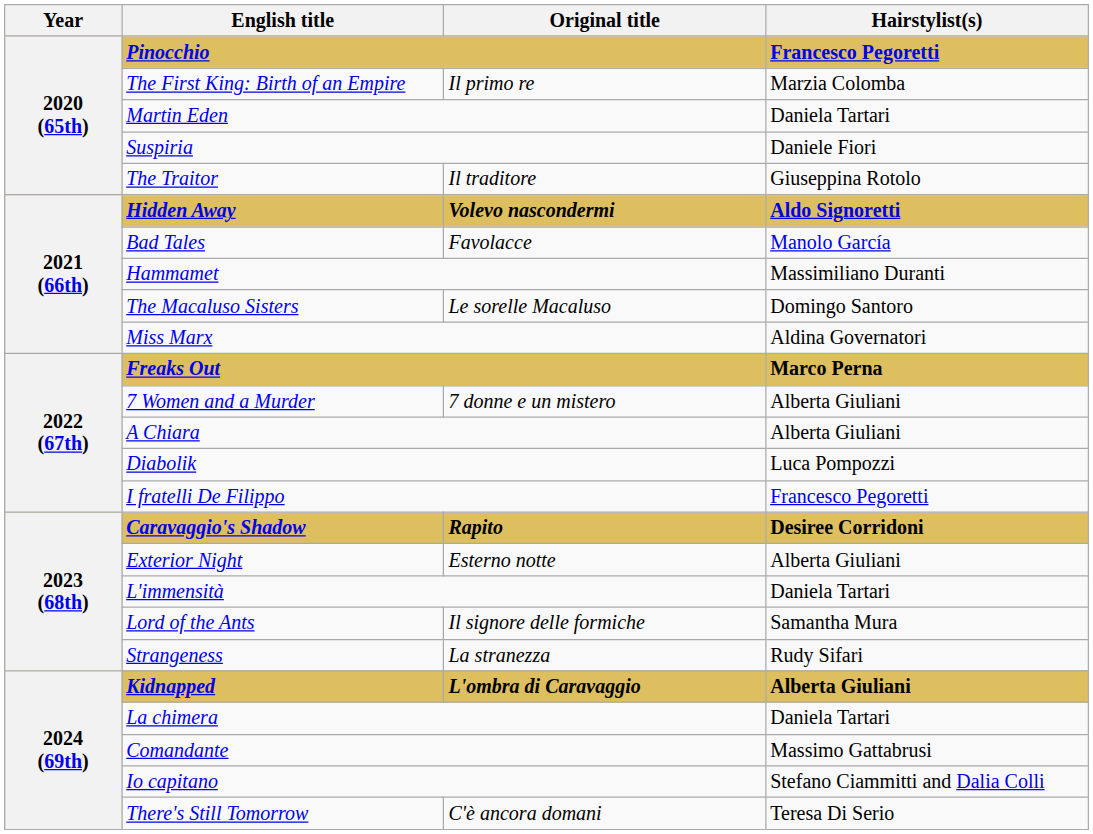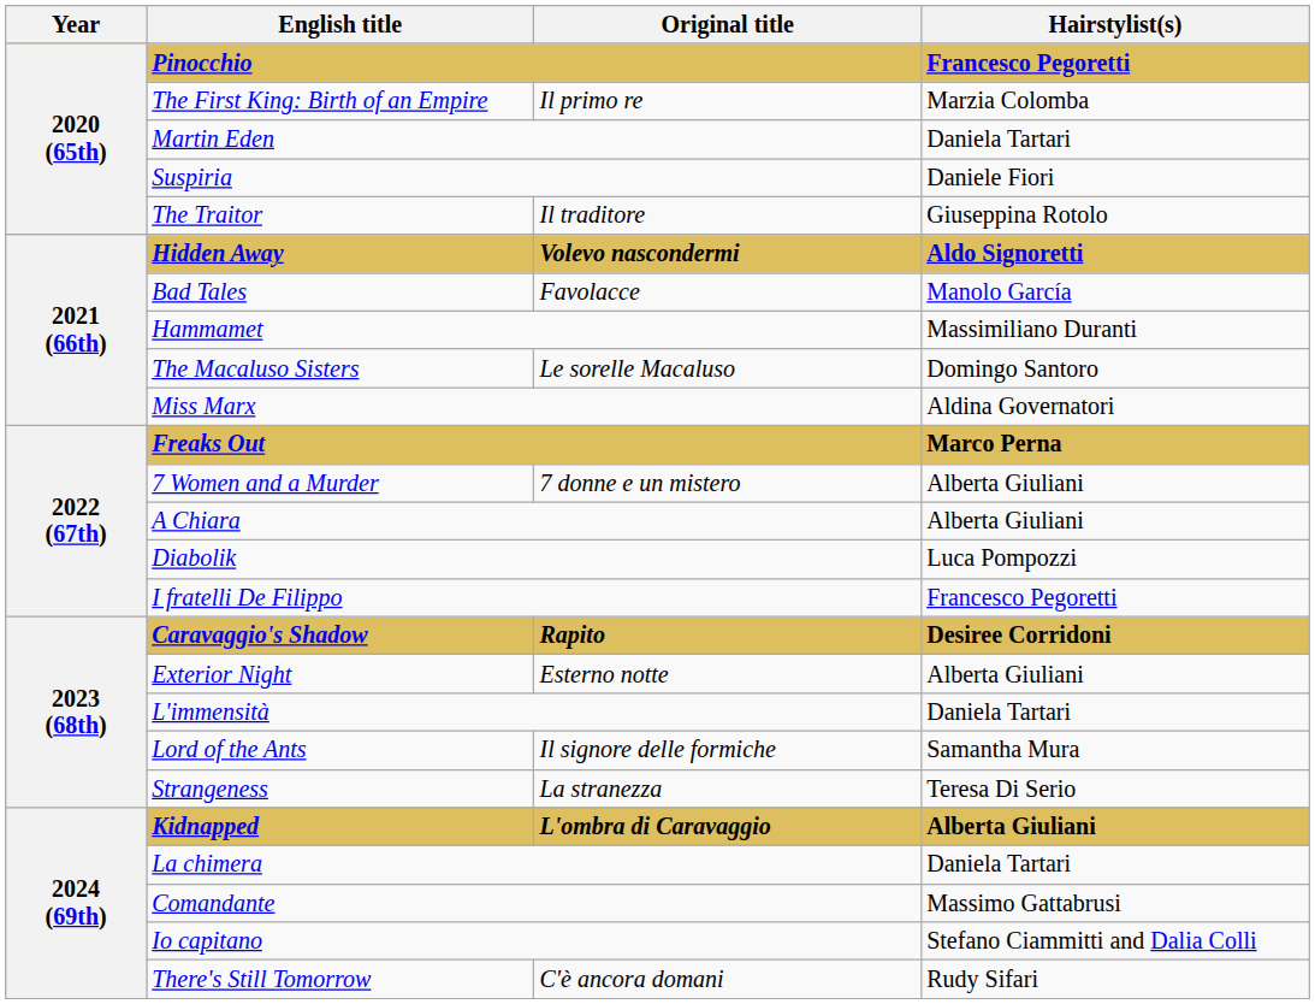 <table class="wikitable">
 <tr>
 <th width="100">Year</th>
 <th width="300">English title</th>
 <th width="300">Original title</th>
 <th width="300">Hairstylist(s)</th>
 </tr>
 <tr style="background:#DDBF5F;">
 <th rowspan="5" align="center">2020<br>(<a href='#'>65th</a>)</th>
 <td colspan="2"><strong><em><a href='#'>Pinocchio</a></em></strong></td>
 <td><strong><a href='#'>Francesco Pegoretti</a></strong></td>
 </tr>
 <tr>
 <td><em><a href='#'>The First King: Birth of an Empire</a></em></td>
 <td><em>Il primo re</em></td>
 <td>Marzia Colomba</td>
 </tr>
 <tr>
 <td colspan="2"><em><a href='#'>Martin Eden</a></em></td>
 <td>Daniela Tartari</td>
 </tr>
 <tr>
 <td colspan="2"><em><a href='#'>Suspiria</a></em></td>
 <td>Daniele Fiori</td>
 </tr>
 <tr>
 <td><em><a href='#'>The Traitor</a></em></td>
 <td><em>Il traditore</em></td>
 <td>Giuseppina Rotolo</td>
 </tr>
 <tr style="background:#DDBF5F;">
 <th rowspan="5" align="center">2021<br>(<a href='#'>66th</a>)</th>
 <td><strong><em><a href='#'>Hidden Away</a></em></strong></td>
 <td><strong><em>Volevo nascondermi</em></strong></td>
 <td><strong><a href='#'>Aldo Signoretti</a></strong></td>
 </tr>
 <tr>
 <td><em><a href='#'>Bad Tales</a></em></td>
 <td><em>Favolacce</em></td>
 <td><a href='#'>Manolo García</a></td>
 </tr>
 <tr>
 <td colspan="2"><em><a href='#'>Hammamet</a></em></td>
 <td>Massimiliano Duranti</td>
 </tr>
 <tr>
 <td><em><a href='#'>The Macaluso Sisters</a></em></td>
 <td><em>Le sorelle Macaluso</em></td>
 <td>Domingo Santoro</td>
 </tr>
 <tr>
 <td colspan="2"><em><a href='#'>Miss Marx</a></em></td>
 <td>Aldina Governatori</td>
 </tr>
 <tr style="background:#DDBF5F;">
 <th rowspan="5" align="center">2022<br>(<a href='#'>67th</a>)</th>
 <td colspan="2"><strong><em><a href='#'>Freaks Out</a></em></strong></td>
 <td><strong>Marco Perna</strong></td>
 </tr>
 <tr>
 <td><em><a href='#'>7 Women and a Murder</a></em></td>
 <td><em>7 donne e un mistero</em></td>
 <td>Alberta Giuliani</td>
 </tr>
 <tr>
 <td colspan="2"><em><a href='#'>A Chiara</a></em></td>
 <td>Alberta Giuliani</td>
 </tr>
 <tr>
 <td colspan="2"><em><a href='#'>Diabolik</a></em></td>
 <td>Luca Pompozzi</td>
 </tr>
 <tr>
 <td colspan="2"><em><a href='#'>I fratelli De Filippo</a></em></td>
 <td><a href='#'>Francesco Pegoretti</a></td>
 </tr>
 <tr style="background:#DDBF5F;">
 <th rowspan="5" align="center">2023<br>(<a href='#'>68th</a>)</th>
 <td><strong><em><a href='#'>Caravaggio's Shadow</a></em></strong></td>
 <td><strong><em>Rapito</em></strong></td>
 <td><strong>Desiree Corridoni</strong></td>
 </tr>
 <tr>
 <td><em><a href='#'>Exterior Night</a></em></td>
 <td><em>Esterno notte</em></td>
 <td>Alberta Giuliani</td>
 </tr>
 <tr>
 <td colspan="2"><em><a href='#'>L'immensità</a></em></td>
 <td>Daniela Tartari</td>
 </tr>
 <tr>
 <td><em><a href='#'>Lord of the Ants</a></em></td>
 <td><em>Il signore delle formiche</em></td>
 <td>Samantha Mura</td>
 </tr>
 <tr>
 <td><em><a href='#'>Strangeness</a></em></td>
 <td><em>La stranezza</em></td>
-<td>Rudy Sifari</td>
+<td>Teresa Di Serio</td>
 </tr>
 <tr style="background:#DDBF5F;">
 <th rowspan="5" align="center">2024<br>(<a href='#'>69th</a>)</th>
 <td><strong><em><a href='#'>Kidnapped</a></em></strong></td>
 <td><strong><em>L'ombra di Caravaggio</em></strong></td>
 <td><strong>Alberta Giuliani</strong></td>
 </tr>
 <tr>
 <td colspan="2"><em><a href='#'>La chimera</a></em></td>
 <td>Daniela Tartari</td>
 </tr>
 <tr>
 <td colspan="2"><em><a href='#'>Comandante</a></em></td>
 <td>Massimo Gattabrusi</td>
 </tr>
 <tr>
 <td colspan="2"><em><a href='#'>Io capitano</a></em></td>
 <td>Stefano Ciammitti and <a href='#'>Dalia Colli</a></td>
 </tr>
 <tr>
 <td><em><a href='#'>There's Still Tomorrow</a></em></td>
 <td><em>C'è ancora domani</em></td>
-<td>Teresa Di Serio</td>
+<td>Rudy Sifari</td>
 </tr>
 </table>
